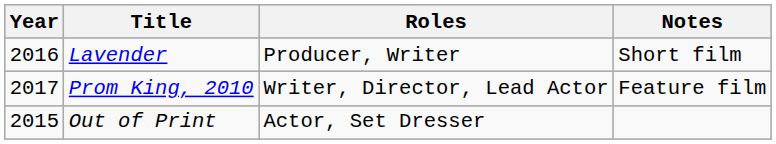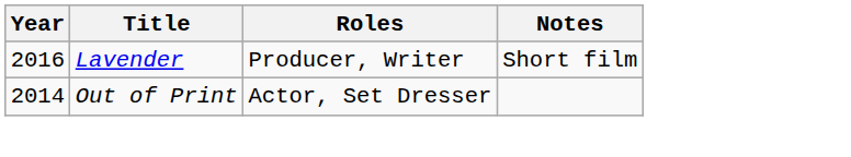 <table class="wikitable sortable">
 <tr>
 <th>Year</th>
 <th>Title</th>
 <th>Roles</th>
 <th class="unsortable">Notes</th>
 </tr>
 <tr>
 <td>2016</td>
 <td><em><a href='#'>Lavender</a></em></td>
 <td>Producer, Writer</td>
 <td>Short film</td>
 </tr>
 <tr>
-<td>2017</td>
-<td><em><a href='#'>Prom King, 2010</a></em></td>
-<td>Writer, Director, Lead Actor</td>
-<td>Feature film</td>
-</tr>
-<tr>
-<td>2015</td>
+<td>2014</td>
 <td><em>Out of Print</em></td>
 <td>Actor, Set Dresser</td>
 <td></td>
 </tr>
 </table>
